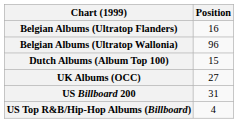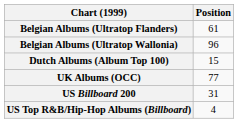 <table class="wikitable sortable plainrowheaders" style="text-align:center">
 <tr>
 <th>Chart (1999)</th>
 <th>Position</th>
 </tr>
 <tr>
 <th scope="row">Belgian Albums (Ultratop Flanders)</th>
-<td>16</td>
+<td>61</td>
 </tr>
 <tr>
 <th scope="row">Belgian Albums (Ultratop Wallonia)</th>
 <td>96</td>
 </tr>
 <tr>
 <th scope="row">Dutch Albums (Album Top 100)</th>
 <td>15</td>
 </tr>
 <tr>
 <th scope="row">UK Albums (OCC)</th>
-<td>27</td>
+<td>77</td>
 </tr>
 <tr>
 <th scope="row">US <em>Billboard</em> 200</th>
 <td>31</td>
 </tr>
 <tr>
 <th scope="row">US Top R&B/Hip-Hop Albums (<em>Billboard</em>)</th>
 <td>4</td>
 </tr>
 </table>
